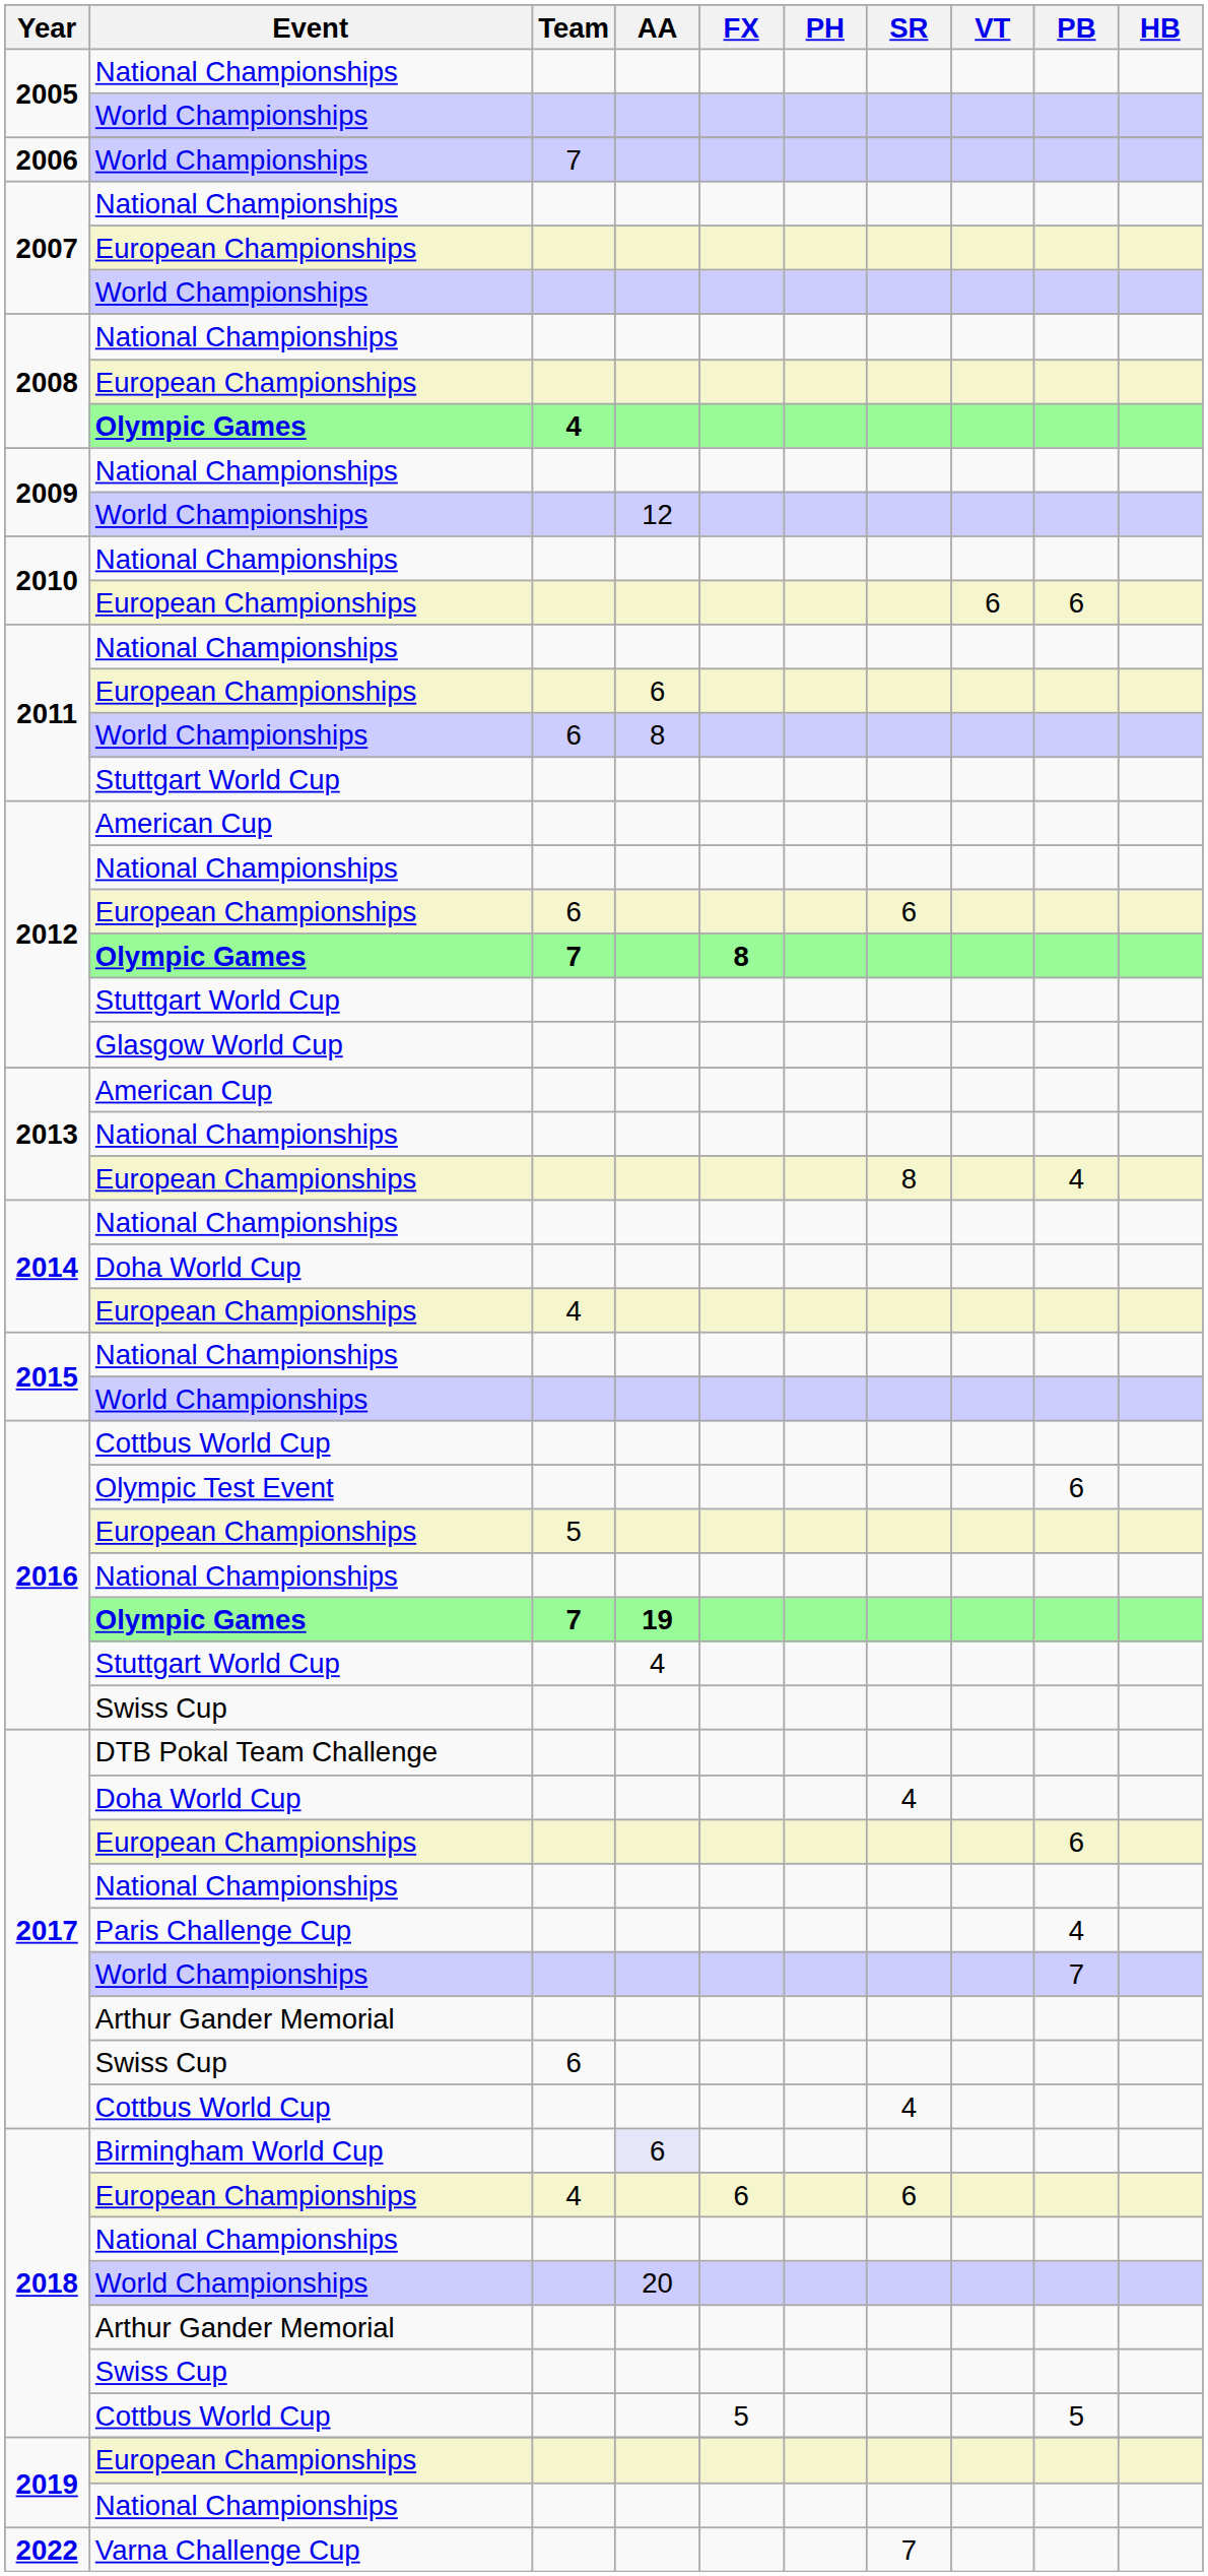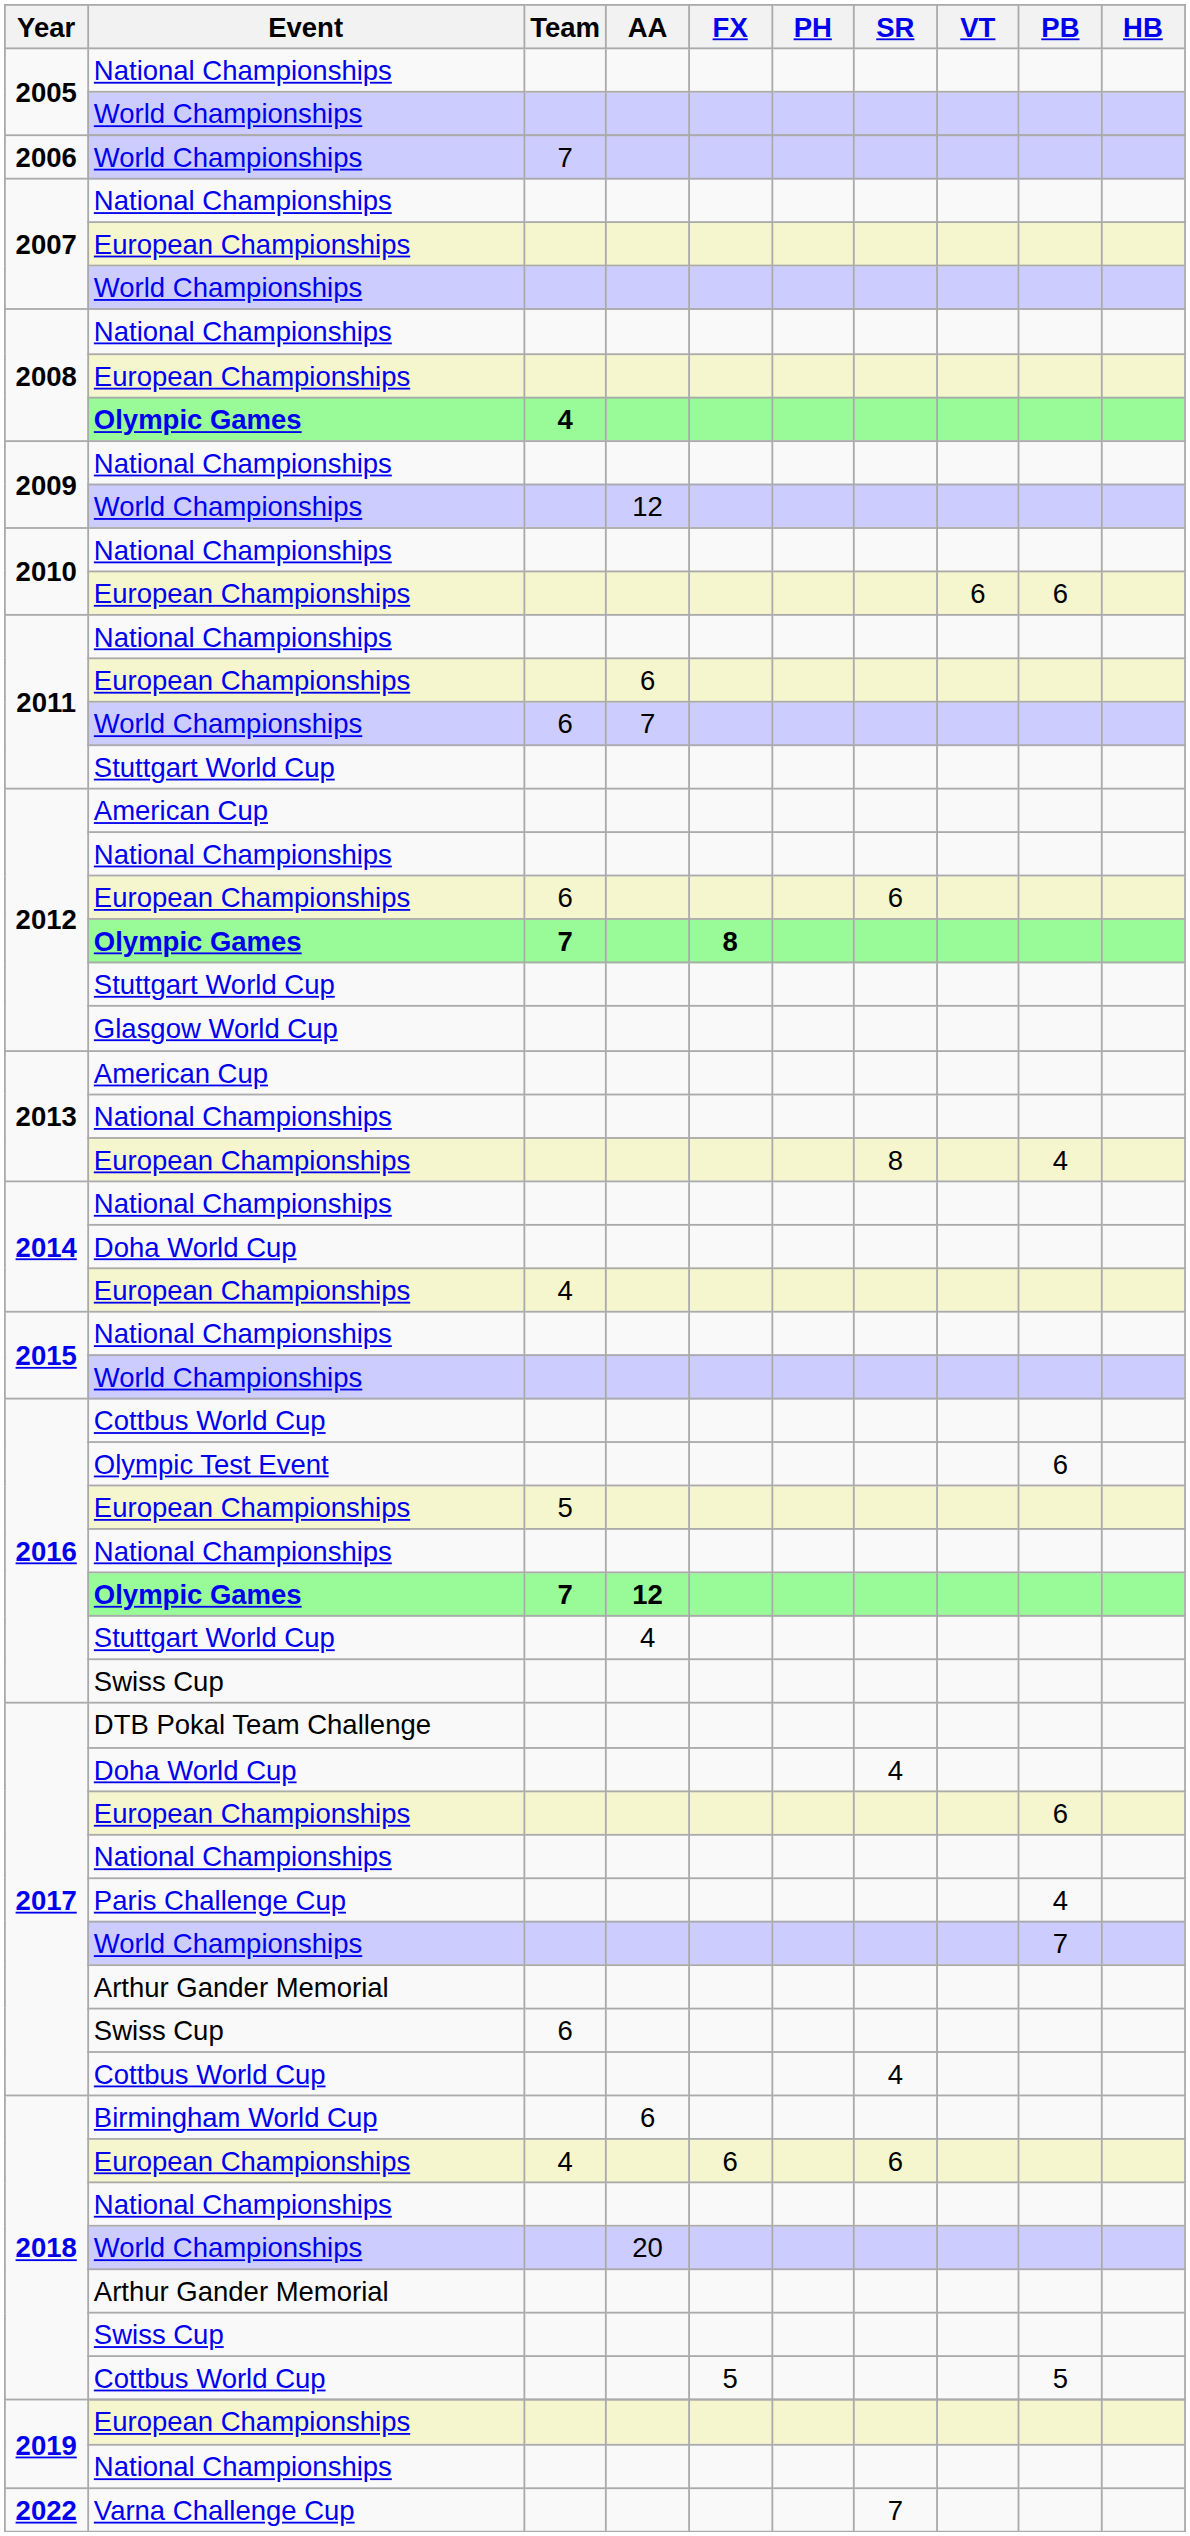 <table class="wikitable sortable" style="text-align:center; font-size:95%;">
 <tr>
 <th width=7% class=unsortable>Year</th>
 <th width=37% class=unsortable>Event</th>
 <th width=7% class=unsortable>Team</th>
 <th width=7% class=unsortable>AA</th>
 <th width=7% class=unsortable><a href='#'>FX</a></th>
 <th width=7% class=unsortable><a href='#'>PH</a></th>
 <th width=7% class=unsortable><a href='#'>SR</a></th>
 <th width=7% class=unsortable><a href='#'>VT</a></th>
 <th width=7% class=unsortable><a href='#'>PB</a></th>
 <th width=7% class=unsortable><a href='#'>HB</a></th>
 </tr>
 <tr>
 <td rowspan="2"><strong>2005</strong></td>
 <td align=left><a href='#'>National Championships</a></td>
 <td></td>
 <td></td>
 <td></td>
 <td></td>
 <td></td>
 <td></td>
 <td></td>
 <td></td>
 </tr>
 <tr bgcolor=#CCCCFF>
 <td align=left><a href='#'>World Championships</a></td>
 <td></td>
 <td></td>
 <td></td>
 <td></td>
 <td></td>
 <td></td>
 <td></td>
 <td></td>
 </tr>
 <tr>
 <td rowspan="2"><strong>2006</strong></td>
 </tr>
 <tr bgcolor=#CCCCFF>
 <td align=left><a href='#'>World Championships</a></td>
 <td>7</td>
 <td></td>
 <td></td>
 <td></td>
 <td></td>
 <td></td>
 <td></td>
 <td></td>
 </tr>
 <tr>
 <td rowspan="3"><strong>2007</strong></td>
 <td align=left><a href='#'>National Championships</a></td>
 <td></td>
 <td></td>
 <td></td>
 <td></td>
 <td></td>
 <td></td>
 <td></td>
 <td></td>
 </tr>
 <tr bgcolor=#F5F6CE>
 <td align=left><a href='#'>European Championships</a></td>
 <td></td>
 <td></td>
 <td></td>
 <td></td>
 <td></td>
 <td></td>
 <td></td>
 <td></td>
 </tr>
 <tr bgcolor=#CCCCFF>
 <td align=left><a href='#'>World Championships</a></td>
 <td></td>
 <td></td>
 <td></td>
 <td></td>
 <td></td>
 <td></td>
 <td></td>
 <td></td>
 </tr>
 <tr>
 <td rowspan="3"><strong>2008</strong></td>
 <td align=left><a href='#'>National Championships</a></td>
 <td></td>
 <td></td>
 <td></td>
 <td></td>
 <td></td>
 <td></td>
 <td></td>
 <td></td>
 </tr>
 <tr bgcolor=#F5F6CE>
 <td align=left><a href='#'>European Championships</a></td>
 <td></td>
 <td></td>
 <td></td>
 <td></td>
 <td></td>
 <td></td>
 <td></td>
 <td></td>
 </tr>
 <tr bgcolor=98FB98>
 <td align=left><strong><a href='#'>Olympic Games</a></strong></td>
 <td><strong>4</strong></td>
 <td></td>
 <td></td>
 <td></td>
 <td></td>
 <td></td>
 <td></td>
 <td></td>
 </tr>
 <tr>
 <td rowspan="2"><strong>2009</strong></td>
 <td align=left><a href='#'>National Championships</a></td>
 <td></td>
 <td></td>
 <td></td>
 <td></td>
 <td></td>
 <td></td>
 <td></td>
 <td></td>
 </tr>
 <tr bgcolor=#CCCCFF>
 <td align=left><a href='#'>World Championships</a></td>
 <td></td>
 <td>12</td>
 <td></td>
 <td></td>
 <td></td>
 <td></td>
 <td></td>
 <td></td>
 </tr>
 <tr>
 <td rowspan="2"><strong>2010</strong></td>
 <td align=left><a href='#'>National Championships</a></td>
 <td></td>
 <td></td>
 <td></td>
 <td></td>
 <td></td>
 <td></td>
 <td></td>
 <td></td>
 </tr>
 <tr bgcolor=#F5F6CE>
 <td align=left><a href='#'>European Championships</a></td>
 <td></td>
 <td></td>
 <td></td>
 <td></td>
 <td></td>
 <td>6</td>
 <td>6</td>
 <td></td>
 </tr>
 <tr>
 <td rowspan="4"><strong>2011</strong></td>
 <td align=left><a href='#'>National Championships</a></td>
 <td></td>
 <td></td>
 <td></td>
 <td></td>
 <td></td>
 <td></td>
 <td></td>
 <td></td>
 </tr>
 <tr bgcolor=#F5F6CE>
 <td align=left><a href='#'>European Championships</a></td>
 <td></td>
 <td>6</td>
 <td></td>
 <td></td>
 <td></td>
 <td></td>
 <td></td>
 <td></td>
 </tr>
 <tr bgcolor=#CCCCFF>
 <td align=left><a href='#'>World Championships</a></td>
 <td>6</td>
-<td>8</td>
+<td>7</td>
 <td></td>
 <td></td>
 <td></td>
 <td></td>
 <td></td>
 <td></td>
 </tr>
 <tr>
 <td align=left><a href='#'>Stuttgart World Cup</a></td>
 <td></td>
 <td></td>
 <td></td>
 <td></td>
 <td></td>
 <td></td>
 <td></td>
 <td></td>
 </tr>
 <tr>
 <td rowspan="6"><strong>2012</strong></td>
 <td align=left><a href='#'>American Cup</a></td>
 <td></td>
 <td></td>
 <td></td>
 <td></td>
 <td></td>
 <td></td>
 <td></td>
 <td></td>
 </tr>
 <tr>
 <td align=left><a href='#'>National Championships</a></td>
 <td></td>
 <td></td>
 <td></td>
 <td></td>
 <td></td>
 <td></td>
 <td></td>
 <td></td>
 </tr>
 <tr bgcolor=#F5F6CE>
 <td align=left><a href='#'>European Championships</a></td>
 <td>6</td>
 <td></td>
 <td></td>
 <td></td>
 <td>6</td>
 <td></td>
 <td></td>
 <td></td>
 </tr>
 <tr bgcolor=98FB98>
 <td align=left><strong><a href='#'>Olympic Games</a></strong></td>
 <td><strong>7</strong></td>
 <td></td>
 <td><strong>8</strong></td>
 <td></td>
 <td></td>
 <td></td>
 <td></td>
 <td></td>
 </tr>
 <tr>
 <td align=left><a href='#'>Stuttgart World Cup</a></td>
 <td></td>
 <td></td>
 <td></td>
 <td></td>
 <td></td>
 <td></td>
 <td></td>
 <td></td>
 </tr>
 <tr>
 <td align=left><a href='#'>Glasgow World Cup</a></td>
 <td></td>
 <td></td>
 <td></td>
 <td></td>
 <td></td>
 <td></td>
 <td></td>
 <td></td>
 </tr>
 <tr>
 <td rowspan="3"><strong>2013</strong></td>
 <td align=left><a href='#'>American Cup</a></td>
 <td></td>
 <td></td>
 <td></td>
 <td></td>
 <td></td>
 <td></td>
 <td></td>
 <td></td>
 </tr>
 <tr>
 <td align=left><a href='#'>National Championships</a></td>
 <td></td>
 <td></td>
 <td></td>
 <td></td>
 <td></td>
 <td></td>
 <td></td>
 <td></td>
 </tr>
 <tr bgcolor=#F5F6CE>
 <td align=left><a href='#'>European Championships</a></td>
 <td></td>
 <td></td>
 <td></td>
 <td></td>
 <td>8</td>
 <td></td>
 <td>4</td>
 <td></td>
 </tr>
 <tr>
 <td rowspan="3"><strong><a href='#'>2014</a></strong></td>
 <td align=left><a href='#'>National Championships</a></td>
 <td></td>
 <td></td>
 <td></td>
 <td></td>
 <td></td>
 <td></td>
 <td></td>
 <td></td>
 </tr>
 <tr>
 <td align=left><a href='#'>Doha World Cup</a></td>
 <td></td>
 <td></td>
 <td></td>
 <td></td>
 <td></td>
 <td></td>
 <td></td>
 <td></td>
 </tr>
 <tr bgcolor=#F5F6CE>
 <td align=left><a href='#'>European Championships</a></td>
 <td>4</td>
 <td></td>
 <td></td>
 <td></td>
 <td></td>
 <td></td>
 <td></td>
 <td></td>
 </tr>
 <tr>
 <td rowspan="2"><strong><a href='#'>2015</a></strong></td>
 <td align=left><a href='#'>National Championships</a></td>
 <td></td>
 <td></td>
 <td></td>
 <td></td>
 <td></td>
 <td></td>
 <td></td>
 <td></td>
 </tr>
 <tr bgcolor=#CCCCFF>
 <td align=left><a href='#'>World Championships</a></td>
 <td></td>
 <td></td>
 <td></td>
 <td></td>
 <td></td>
 <td></td>
 <td></td>
 <td></td>
 </tr>
 <tr>
 <td rowspan="7"><strong><a href='#'>2016</a></strong></td>
 <td align=left><a href='#'>Cottbus World Cup</a></td>
 <td></td>
 <td></td>
 <td></td>
 <td></td>
 <td></td>
 <td></td>
 <td></td>
 <td></td>
 </tr>
 <tr>
 <td align=left><a href='#'>Olympic Test Event</a></td>
 <td></td>
 <td></td>
 <td></td>
 <td></td>
 <td></td>
 <td></td>
 <td>6</td>
 <td></td>
 </tr>
 <tr bgcolor=#F5F6CE>
 <td align=left><a href='#'>European Championships</a></td>
 <td>5</td>
 <td></td>
 <td></td>
 <td></td>
 <td></td>
 <td></td>
 <td></td>
 <td></td>
 </tr>
 <tr>
 <td align=left><a href='#'>National Championships</a></td>
 <td></td>
 <td></td>
 <td></td>
 <td></td>
 <td></td>
 <td></td>
 <td></td>
 <td></td>
 </tr>
 <tr bgcolor=98FB98>
 <td align=left><strong><a href='#'>Olympic Games</a></strong></td>
 <td><strong>7</strong></td>
-<td><strong>19</strong></td>
+<td><strong>12</strong></td>
 <td></td>
 <td></td>
 <td></td>
 <td></td>
 <td></td>
 <td></td>
 </tr>
 <tr>
 <td align=left><a href='#'>Stuttgart World Cup</a></td>
 <td></td>
 <td>4</td>
 <td></td>
 <td></td>
 <td></td>
 <td></td>
 <td></td>
 <td></td>
 </tr>
 <tr>
 <td align=left>Swiss Cup</td>
 <td></td>
 <td></td>
 <td></td>
 <td></td>
 <td></td>
 <td></td>
 <td></td>
 <td></td>
 </tr>
 <tr>
 <td rowspan="9"><strong><a href='#'>2017</a></strong></td>
 <td align=left>DTB Pokal Team Challenge</td>
 <td></td>
 <td></td>
 <td></td>
 <td></td>
 <td></td>
 <td></td>
 <td></td>
 <td></td>
 </tr>
 <tr>
 <td align=left><a href='#'>Doha World Cup</a></td>
 <td></td>
 <td></td>
 <td></td>
 <td></td>
 <td>4</td>
 <td></td>
 <td></td>
 <td></td>
 </tr>
 <tr bgcolor=#F5F6CE>
 <td align=left><a href='#'>European Championships</a></td>
 <td></td>
 <td></td>
 <td></td>
 <td></td>
 <td></td>
 <td></td>
 <td>6</td>
 <td></td>
 </tr>
 <tr>
 <td align=left><a href='#'>National Championships</a></td>
 <td></td>
 <td></td>
 <td></td>
 <td></td>
 <td></td>
 <td></td>
 <td></td>
 <td></td>
 </tr>
 <tr>
 <td align=left><a href='#'>Paris Challenge Cup</a></td>
 <td></td>
 <td></td>
 <td></td>
 <td></td>
 <td></td>
 <td></td>
 <td>4</td>
 <td></td>
 </tr>
 <tr bgcolor=#CCCCFF>
 <td align=left><a href='#'>World Championships</a></td>
 <td></td>
 <td></td>
 <td></td>
 <td></td>
 <td></td>
 <td></td>
 <td>7</td>
 <td></td>
 </tr>
 <tr>
 <td align=left>Arthur Gander Memorial</td>
 <td></td>
 <td></td>
 <td></td>
 <td></td>
 <td></td>
 <td></td>
 <td></td>
 <td></td>
 </tr>
 <tr>
 <td align=left>Swiss Cup</td>
 <td>6</td>
 <td></td>
 <td></td>
 <td></td>
 <td></td>
 <td></td>
 <td></td>
 <td></td>
 </tr>
 <tr>
 <td align=left><a href='#'>Cottbus World Cup</a></td>
 <td></td>
 <td></td>
 <td></td>
 <td></td>
 <td>4</td>
 <td></td>
 <td></td>
 <td></td>
 </tr>
 <tr>
 <td rowspan="7"><strong><a href='#'>2018</a></strong></td>
 <td align=left><a href='#'>Birmingham World Cup</a></td>
 <td></td>
-<td style="background: lavender;">6</td>
+<td>6</td>
 <td></td>
 <td></td>
 <td></td>
 <td></td>
 <td></td>
 <td></td>
 </tr>
 <tr bgcolor=#F5F6CE>
 <td align=left><a href='#'>European Championships</a></td>
 <td>4</td>
 <td></td>
 <td>6</td>
 <td></td>
 <td>6</td>
 <td></td>
 <td></td>
 <td></td>
 </tr>
 <tr>
 <td align=left><a href='#'>National Championships</a></td>
 <td></td>
 <td></td>
 <td></td>
 <td></td>
 <td></td>
 <td></td>
 <td></td>
 <td></td>
 </tr>
 <tr bgcolor=#CCCCFF>
 <td align=left><a href='#'>World Championships</a></td>
 <td></td>
 <td>20</td>
 <td></td>
 <td></td>
 <td></td>
 <td></td>
 <td></td>
 <td></td>
 </tr>
 <tr>
 <td align=left>Arthur Gander Memorial</td>
 <td></td>
 <td></td>
 <td></td>
 <td></td>
 <td></td>
 <td></td>
 <td></td>
 <td></td>
 </tr>
 <tr>
 <td align=left><a href='#'>Swiss Cup</a></td>
 <td></td>
 <td></td>
 <td></td>
 <td></td>
 <td></td>
 <td></td>
 <td></td>
 <td></td>
 </tr>
 <tr>
 <td align=left><a href='#'>Cottbus World Cup</a></td>
 <td></td>
 <td></td>
 <td>5</td>
 <td></td>
 <td></td>
 <td></td>
 <td>5</td>
 <td></td>
 </tr>
 <tr>
 <td rowspan="3"><strong><a href='#'>2019</a></strong></td>
 </tr>
 <tr bgcolor=#F5F6CE>
 <td align=left><a href='#'>European Championships</a></td>
 <td></td>
 <td></td>
 <td></td>
 <td></td>
 <td></td>
 <td></td>
 <td></td>
 <td></td>
 </tr>
 <tr>
 <td align=left><a href='#'>National Championships</a></td>
 <td></td>
 <td></td>
 <td></td>
 <td></td>
 <td></td>
 <td></td>
 <td></td>
 <td></td>
 </tr>
 <tr>
 <td rowspan="1"><strong><a href='#'>2022</a></strong></td>
 <td align=left><a href='#'>Varna Challenge Cup</a></td>
 <td></td>
 <td></td>
 <td></td>
 <td></td>
 <td>7</td>
 <td></td>
 <td></td>
 <td></td>
 </tr>
 </table>
